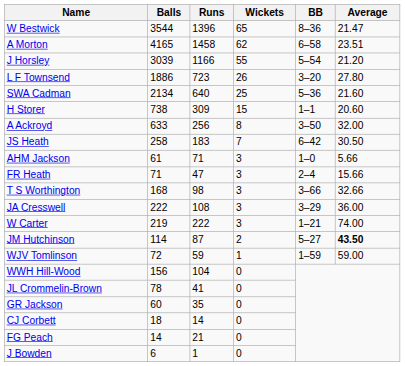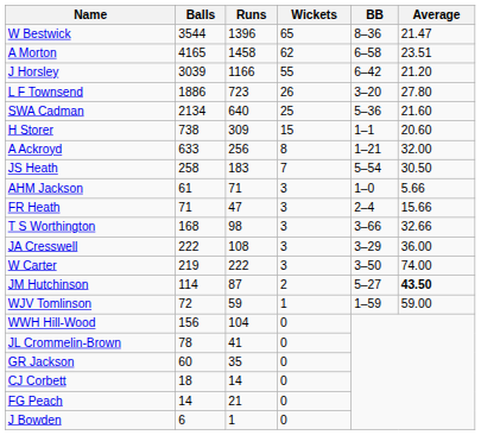 <table class="wikitable sortable" style="width:70%;">
 <tr style="background:#efefef;">
 <th>Name</th>
 <th>Balls</th>
 <th>Runs</th>
 <th>Wickets</th>
 <th>BB</th>
 <th>Average</th>
 </tr>
 <tr>
 <td><a href='#'>W Bestwick</a></td>
 <td>3544</td>
 <td>1396</td>
 <td>65</td>
 <td>8–36</td>
 <td>21.47</td>
 </tr>
 <tr>
 <td><a href='#'>A Morton</a></td>
 <td>4165</td>
 <td>1458</td>
 <td>62</td>
 <td>6–58</td>
 <td>23.51</td>
 </tr>
 <tr>
 <td><a href='#'>J Horsley</a></td>
 <td>3039</td>
 <td>1166</td>
 <td>55</td>
-<td>5–54</td>
+<td>6–42</td>
 <td>21.20</td>
 </tr>
 <tr>
 <td><a href='#'>L F Townsend</a></td>
 <td>1886</td>
 <td>723</td>
 <td>26</td>
 <td>3–20</td>
 <td>27.80</td>
 </tr>
 <tr>
 <td><a href='#'>SWA Cadman</a></td>
 <td>2134</td>
 <td>640</td>
 <td>25</td>
 <td>5–36</td>
 <td>21.60</td>
 </tr>
 <tr>
 <td><a href='#'>H Storer</a></td>
 <td>738</td>
 <td>309</td>
 <td>15</td>
 <td>1–1</td>
 <td>20.60</td>
 </tr>
 <tr>
 <td><a href='#'>A Ackroyd</a></td>
 <td>633</td>
 <td>256</td>
 <td>8</td>
-<td>3–50</td>
+<td>1–21</td>
 <td>32.00</td>
 </tr>
 <tr>
 <td><a href='#'>JS Heath</a></td>
 <td>258</td>
 <td>183</td>
 <td>7</td>
-<td>6–42</td>
+<td>5–54</td>
 <td>30.50</td>
 </tr>
 <tr>
 <td><a href='#'>AHM Jackson</a></td>
 <td>61</td>
 <td>71</td>
 <td>3</td>
 <td>1–0</td>
 <td>5.66</td>
 </tr>
 <tr>
 <td><a href='#'>FR Heath</a></td>
 <td>71</td>
 <td>47</td>
 <td>3</td>
 <td>2–4</td>
 <td>15.66</td>
 </tr>
 <tr>
 <td><a href='#'>T S Worthington</a></td>
 <td>168</td>
 <td>98</td>
 <td>3</td>
 <td>3–66</td>
 <td>32.66</td>
 </tr>
 <tr>
 <td><a href='#'>JA Cresswell</a></td>
 <td>222</td>
 <td>108</td>
 <td>3</td>
 <td>3–29</td>
 <td>36.00</td>
 </tr>
 <tr>
 <td><a href='#'>W Carter</a></td>
 <td>219</td>
 <td>222</td>
 <td>3</td>
-<td>1–21</td>
+<td>3–50</td>
 <td>74.00</td>
 </tr>
 <tr>
 <td><a href='#'>JM Hutchinson</a></td>
 <td>114</td>
 <td>87</td>
 <td>2</td>
 <td>5–27</td>
 <td><strong>43.50</strong></td>
 </tr>
 <tr>
 <td><a href='#'>WJV Tomlinson</a></td>
 <td>72</td>
 <td>59</td>
 <td>1</td>
 <td>1–59</td>
 <td>59.00</td>
 </tr>
 <tr>
 <td><a href='#'>WWH Hill-Wood</a></td>
 <td>156</td>
 <td>104</td>
 <td>0</td>
 </tr>
 <tr>
 <td><a href='#'>JL Crommelin-Brown</a></td>
 <td>78</td>
 <td>41</td>
 <td>0</td>
 </tr>
 <tr>
 <td><a href='#'>GR Jackson</a></td>
 <td>60</td>
 <td>35</td>
 <td>0</td>
 </tr>
 <tr>
 <td><a href='#'>CJ Corbett</a></td>
 <td>18</td>
 <td>14</td>
 <td>0</td>
 </tr>
 <tr>
 <td><a href='#'>FG Peach</a></td>
 <td>14</td>
 <td>21</td>
 <td>0</td>
 </tr>
 <tr>
 <td><a href='#'>J Bowden</a></td>
 <td>6</td>
 <td>1</td>
 <td>0</td>
 </tr>
 </table>
